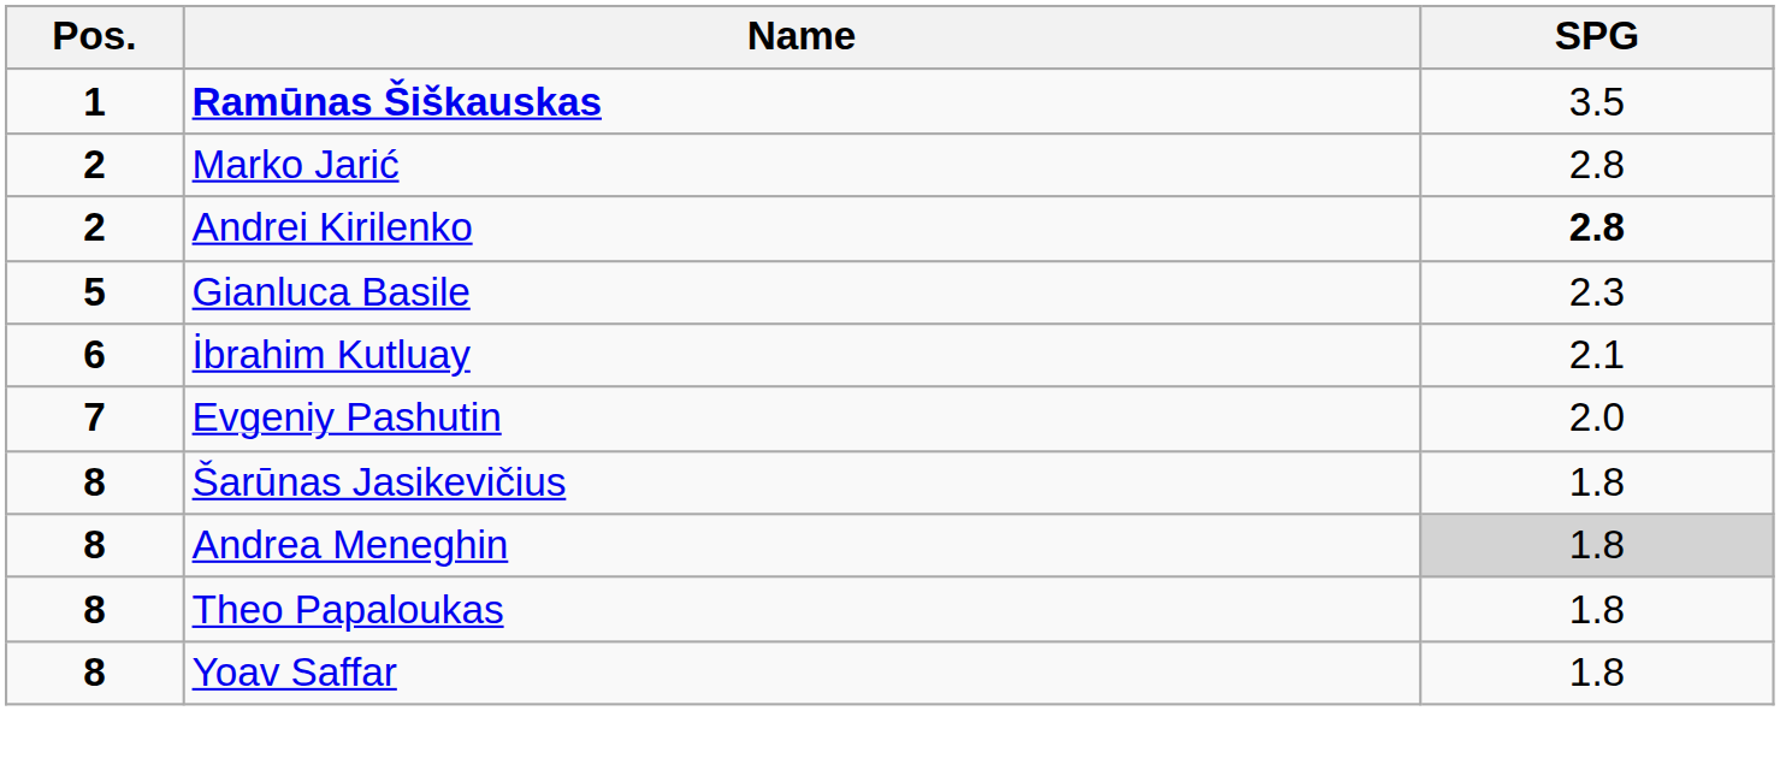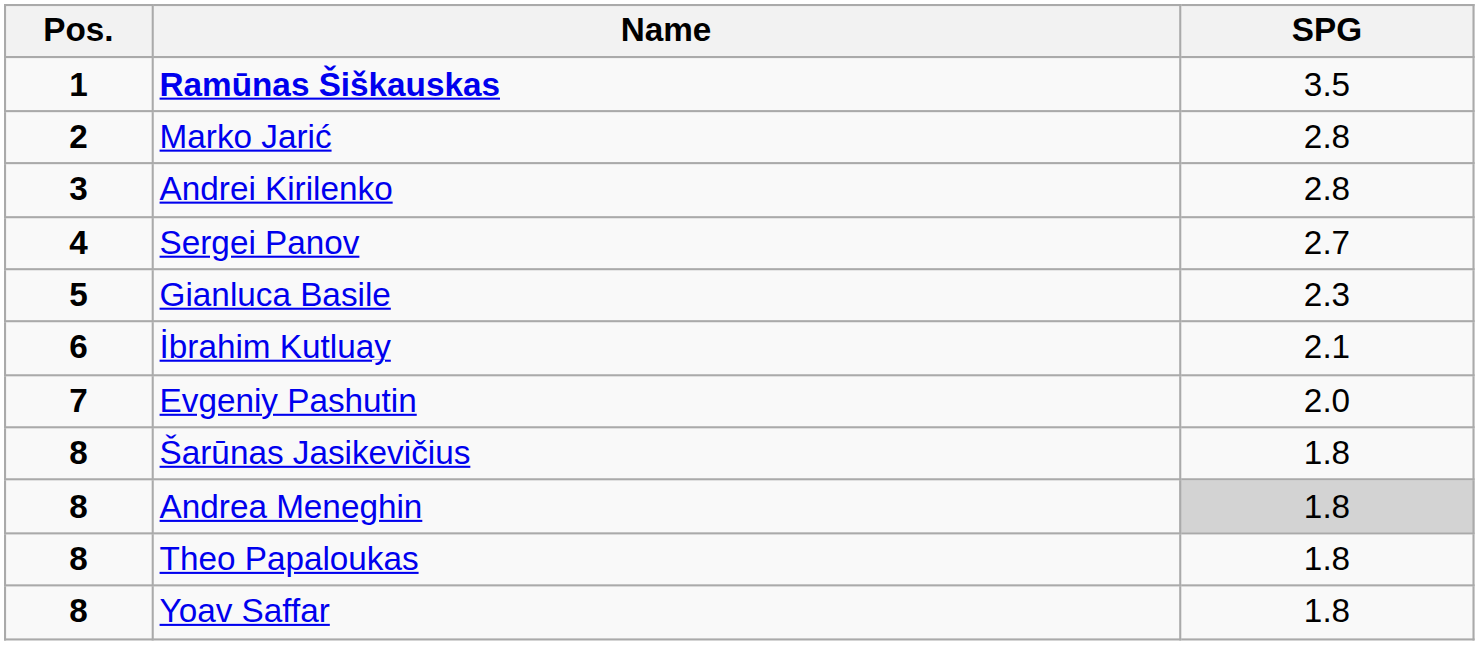 <table class=wikitable width="80%">
 <tr>
 <th width="10%">Pos.</th>
 <th width="70%">Name</th>
 <th width="20%">SPG</th>
 </tr>
 <tr>
 <td align=center><strong>1</strong></td>
 <td> <strong><a href='#'>Ramūnas Šiškauskas</a></strong></td>
 <td align=center>3.5</td>
 </tr>
 <tr>
 <td align=center><strong>2</strong></td>
 <td> <a href='#'>Marko Jarić</a></td>
 <td align=center>2.8</td>
 </tr>
 <tr>
-<td align=center><strong>2</strong></td>
+<td align=center><strong>3</strong></td>
 <td> <a href='#'>Andrei Kirilenko</a></td>
-<td align=center><strong>2.8</strong></td>
+<td align=center>2.8</td>
+</tr>
+<tr>
+<td align=center><strong>4</strong></td>
+<td> <a href='#'>Sergei Panov</a></td>
+<td align=center>2.7</td>
 </tr>
 <tr>
 <td align=center><strong>5</strong></td>
 <td> <a href='#'>Gianluca Basile</a></td>
 <td align=center>2.3</td>
 </tr>
 <tr>
 <td align=center><strong>6</strong></td>
 <td> <a href='#'>İbrahim Kutluay</a></td>
 <td align=center>2.1</td>
 </tr>
 <tr>
 <td align=center><strong>7</strong></td>
 <td> <a href='#'>Evgeniy Pashutin</a></td>
 <td align=center>2.0</td>
 </tr>
 <tr>
 <td align=center><strong>8</strong></td>
 <td> <a href='#'>Šarūnas Jasikevičius</a></td>
 <td align=center>1.8</td>
 </tr>
 <tr>
 <td align=center><strong>8</strong></td>
 <td> <a href='#'>Andrea Meneghin</a></td>
 <td align=center style="background: lightgrey;">1.8</td>
 </tr>
 <tr>
 <td align=center><strong>8</strong></td>
 <td> <a href='#'>Theo Papaloukas</a></td>
 <td align=center>1.8</td>
 </tr>
 <tr>
 <td align=center><strong>8</strong></td>
 <td> <a href='#'>Yoav Saffar</a></td>
 <td align=center>1.8</td>
 </tr>
 </table>
